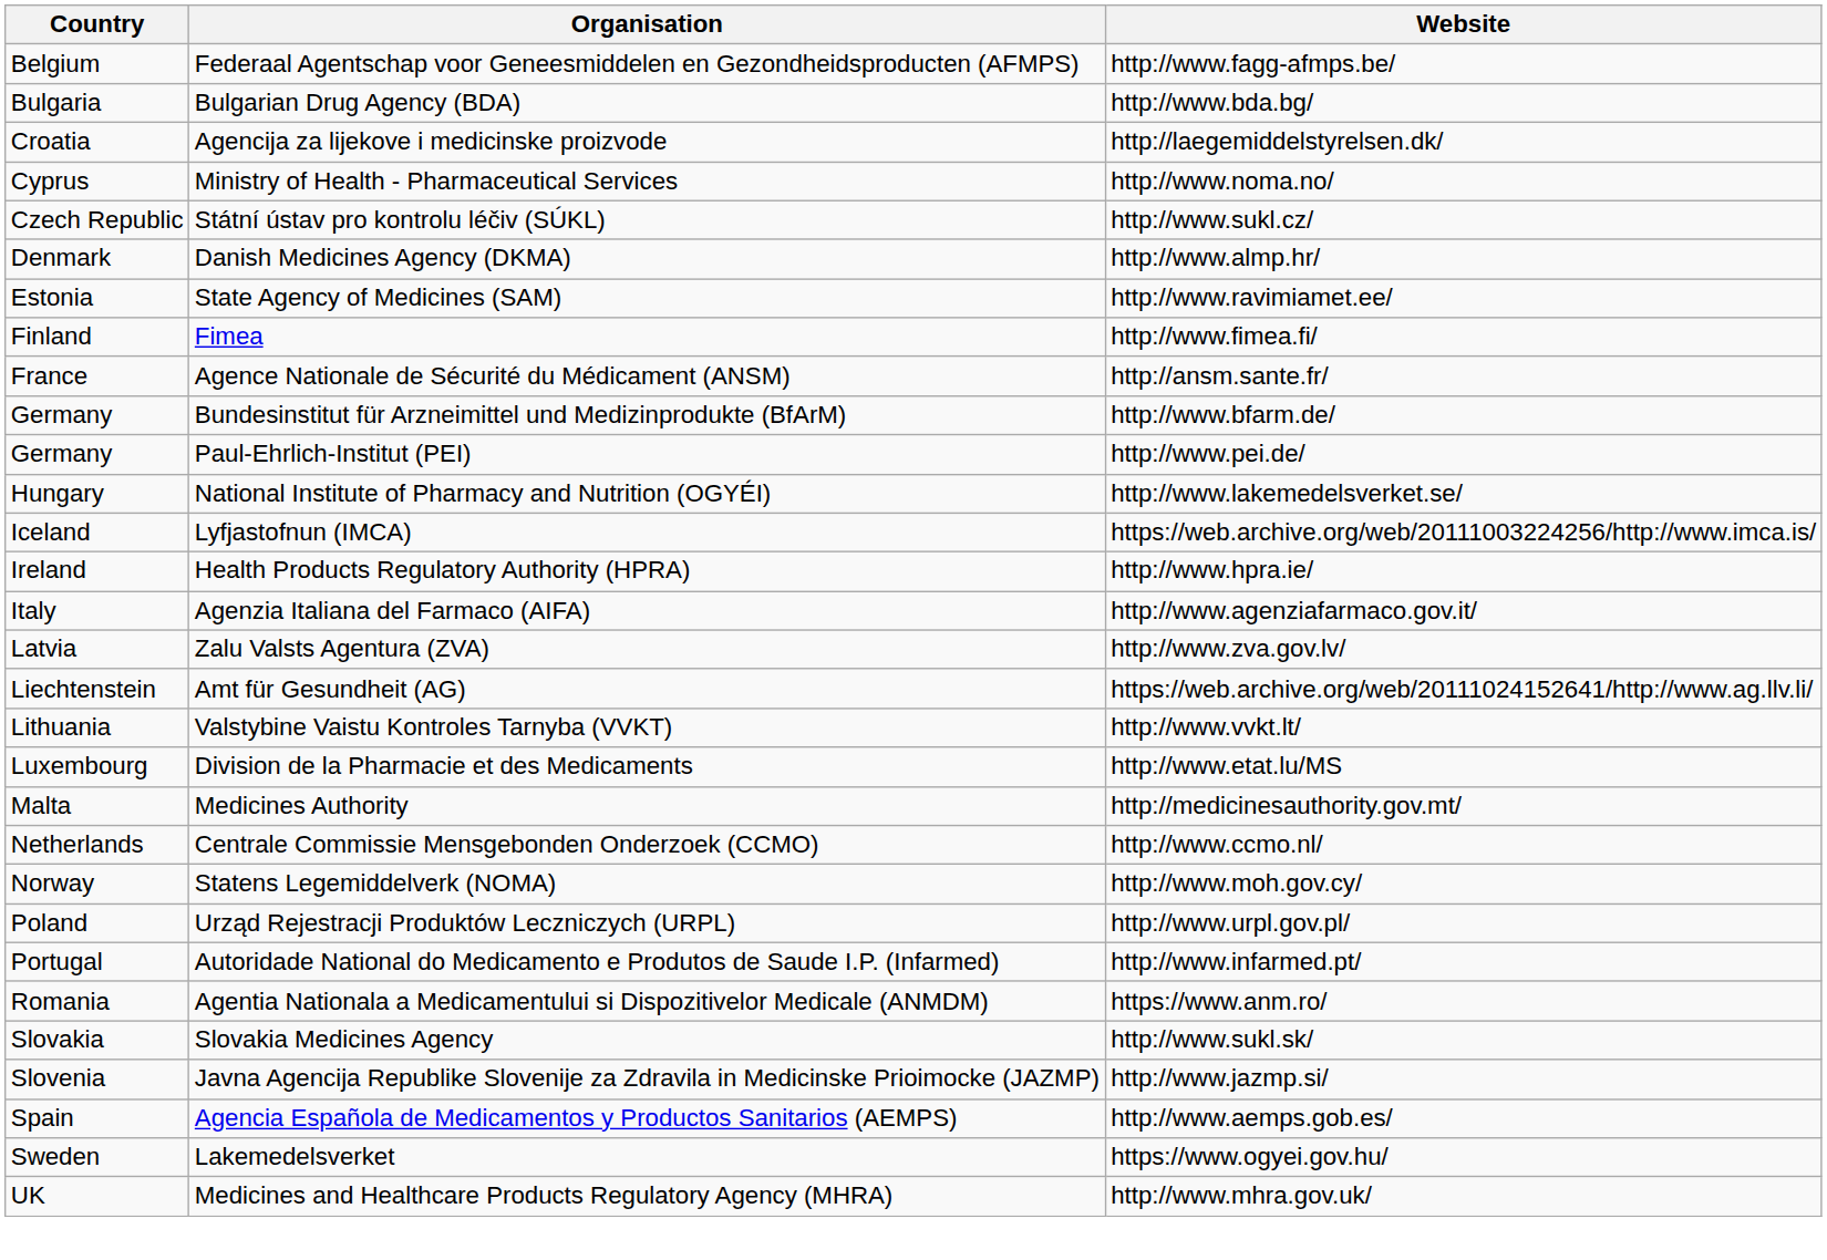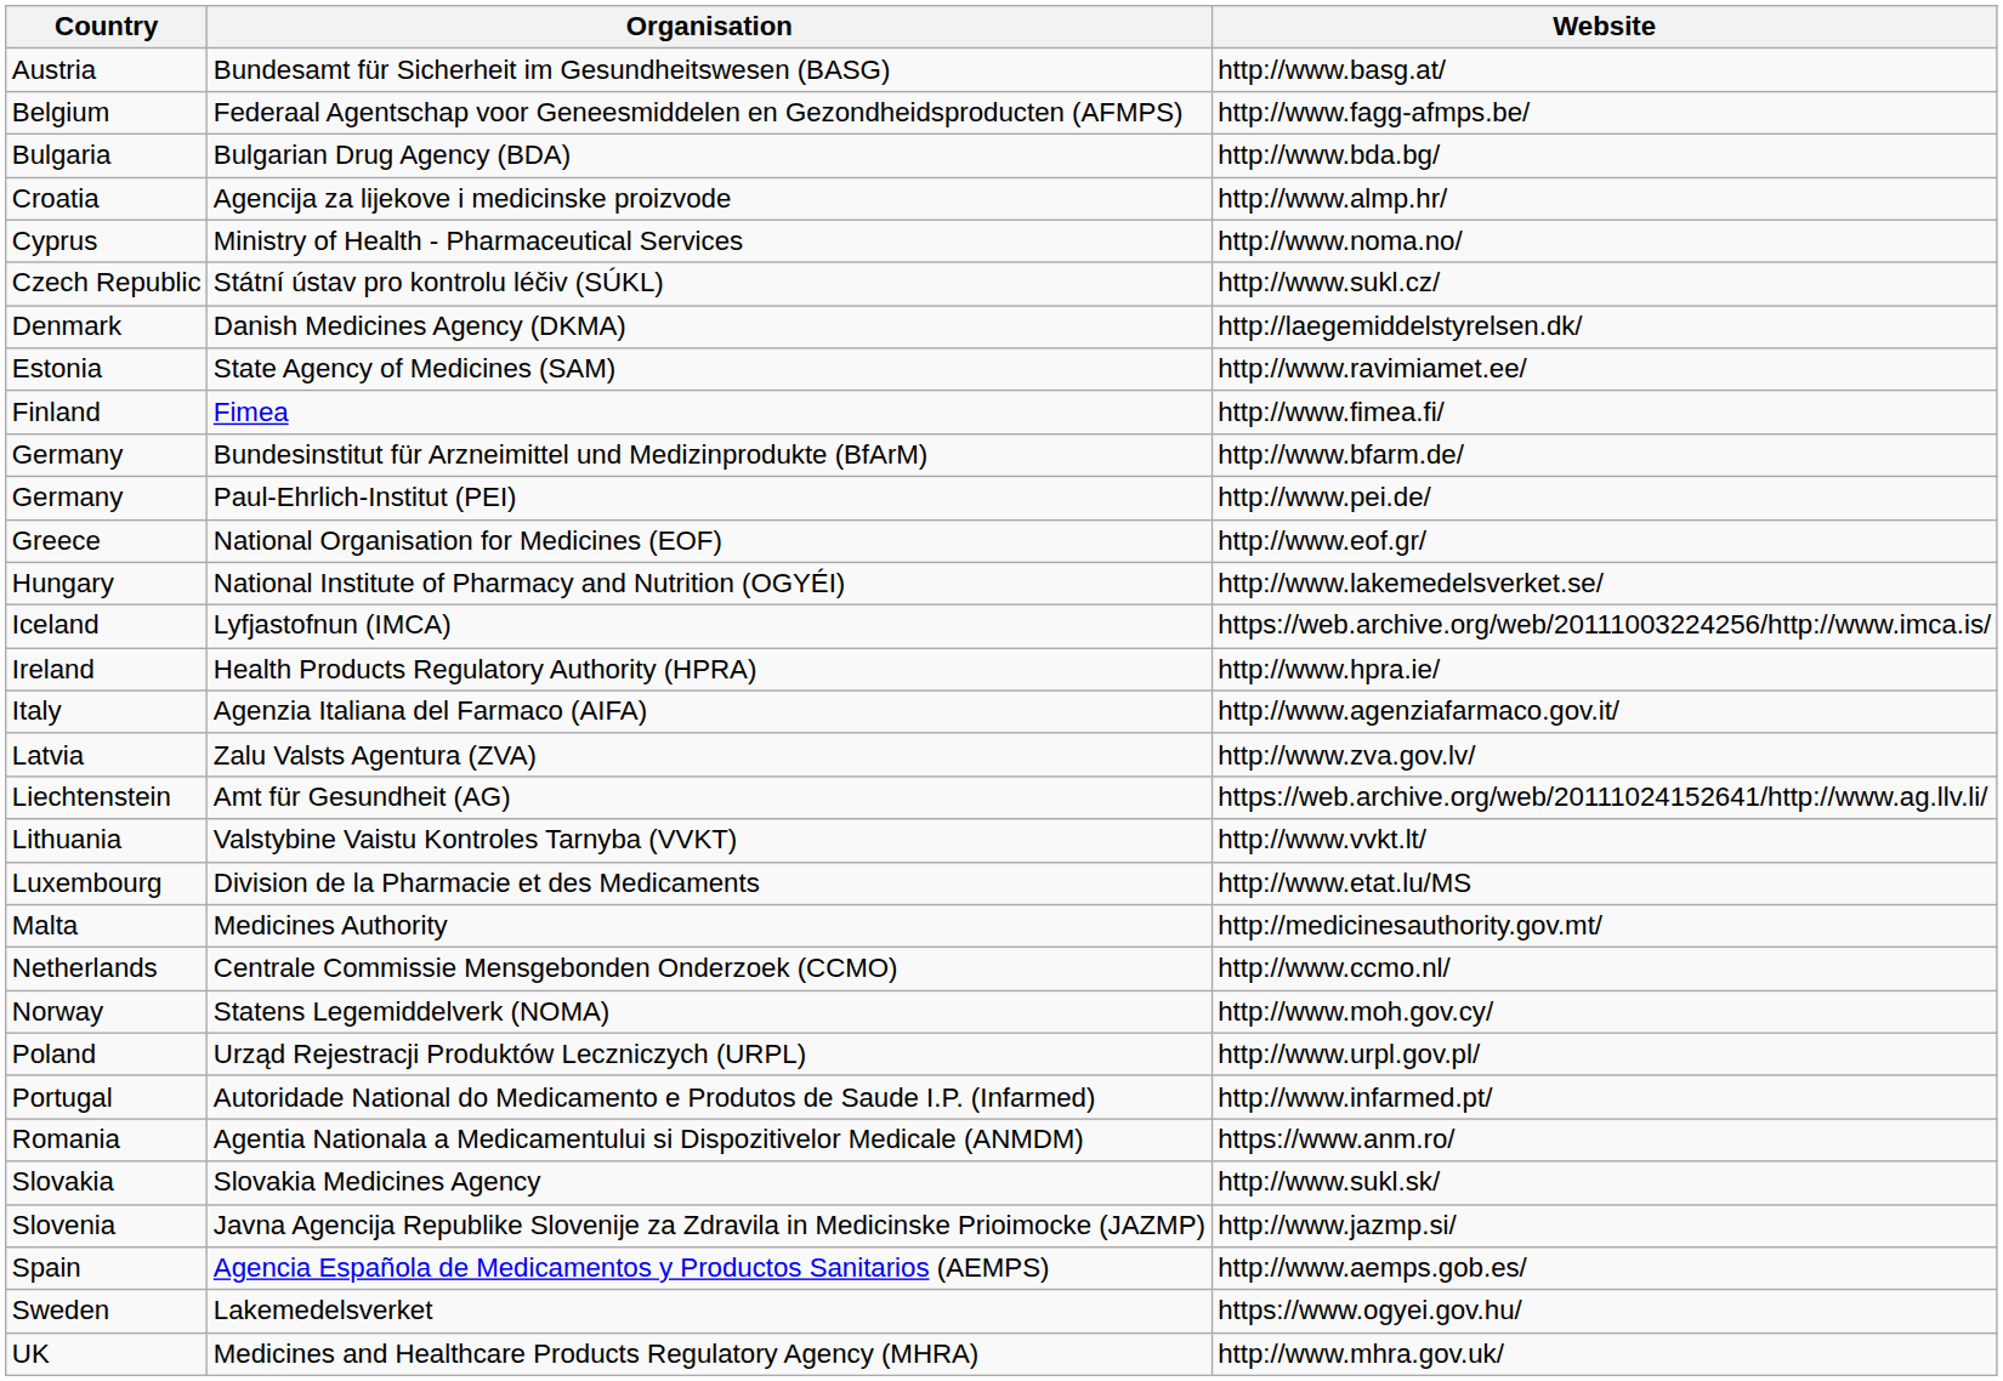 <table class="wikitable">
 <tr>
 <th>Country</th>
 <th>Organisation</th>
 <th>Website</th>
+</tr>
+<tr>
+<td>Austria</td>
+<td>Bundesamt für Sicherheit im Gesundheitswesen (BASG)</td>
+<td>http://www.basg.at/</td>
 </tr>
 <tr>
 <td>Belgium</td>
 <td>Federaal Agentschap voor Geneesmiddelen en Gezondheidsproducten (AFMPS)</td>
 <td>http://www.fagg-afmps.be/</td>
 </tr>
 <tr>
 <td>Bulgaria</td>
 <td>Bulgarian Drug Agency (BDA)</td>
 <td>http://www.bda.bg/</td>
 </tr>
 <tr>
 <td>Croatia</td>
 <td>Agencija za lijekove i medicinske proizvode</td>
-<td>http://laegemiddelstyrelsen.dk/</td>
+<td>http://www.almp.hr/</td>
 </tr>
 <tr>
 <td>Cyprus</td>
 <td>Ministry of Health - Pharmaceutical Services</td>
 <td>http://www.noma.no/</td>
 </tr>
 <tr>
 <td>Czech Republic</td>
 <td>Státní ústav pro kontrolu léčiv (SÚKL)</td>
 <td>http://www.sukl.cz/</td>
 </tr>
 <tr>
 <td>Denmark</td>
 <td>Danish Medicines Agency (DKMA)</td>
-<td>http://www.almp.hr/</td>
+<td>http://laegemiddelstyrelsen.dk/</td>
 </tr>
 <tr>
 <td>Estonia</td>
 <td>State Agency of Medicines (SAM)</td>
 <td>http://www.ravimiamet.ee/</td>
 </tr>
 <tr>
 <td>Finland</td>
 <td><a href='#'>Fimea</a></td>
 <td>http://www.fimea.fi/</td>
 </tr>
 <tr>
-<td>France</td>
-<td>Agence Nationale de Sécurité du Médicament (ANSM)</td>
-<td>http://ansm.sante.fr/</td>
-</tr>
-<tr>
 <td>Germany</td>
 <td>Bundesinstitut für Arzneimittel und Medizinprodukte (BfArM)</td>
 <td>http://www.bfarm.de/</td>
 </tr>
 <tr>
 <td>Germany</td>
 <td>Paul-Ehrlich-Institut (PEI)</td>
 <td>http://www.pei.de/</td>
+</tr>
+<tr>
+<td>Greece</td>
+<td>National Organisation for Medicines (EOF)</td>
+<td>http://www.eof.gr/</td>
 </tr>
 <tr>
 <td>Hungary</td>
 <td>National Institute of Pharmacy and Nutrition (OGYÉI)</td>
 <td>http://www.lakemedelsverket.se/</td>
 </tr>
 <tr>
 <td>Iceland</td>
 <td>Lyfjastofnun (IMCA)</td>
 <td>https://web.archive.org/web/20111003224256/http://www.imca.is/</td>
 </tr>
 <tr>
 <td>Ireland</td>
 <td>Health Products Regulatory Authority (HPRA)</td>
 <td>http://www.hpra.ie/</td>
 </tr>
 <tr>
 <td>Italy</td>
 <td>Agenzia Italiana del Farmaco (AIFA)</td>
 <td>http://www.agenziafarmaco.gov.it/</td>
 </tr>
 <tr>
 <td>Latvia</td>
 <td>Zalu Valsts Agentura (ZVA)</td>
 <td>http://www.zva.gov.lv/</td>
 </tr>
 <tr>
 <td>Liechtenstein</td>
 <td>Amt für Gesundheit (AG)</td>
 <td>https://web.archive.org/web/20111024152641/http://www.ag.llv.li/</td>
 </tr>
 <tr>
 <td>Lithuania</td>
 <td>Valstybine Vaistu Kontroles Tarnyba (VVKT)</td>
 <td>http://www.vvkt.lt/</td>
 </tr>
 <tr>
 <td>Luxembourg</td>
 <td>Division de la Pharmacie et des Medicaments</td>
 <td>http://www.etat.lu/MS</td>
 </tr>
 <tr>
 <td>Malta</td>
 <td>Medicines Authority</td>
 <td>http://medicinesauthority.gov.mt/</td>
 </tr>
 <tr>
 <td>Netherlands</td>
 <td>Centrale Commissie Mensgebonden Onderzoek (CCMO)</td>
 <td>http://www.ccmo.nl/</td>
 </tr>
 <tr>
 <td>Norway</td>
 <td>Statens Legemiddelverk (NOMA)</td>
 <td>http://www.moh.gov.cy/</td>
 </tr>
 <tr>
 <td>Poland</td>
 <td>Urząd Rejestracji Produktów Leczniczych (URPL)</td>
 <td>http://www.urpl.gov.pl/</td>
 </tr>
 <tr>
 <td>Portugal</td>
 <td>Autoridade National do Medicamento e Produtos de Saude I.P. (Infarmed)</td>
 <td>http://www.infarmed.pt/</td>
 </tr>
 <tr>
 <td>Romania</td>
 <td>Agentia Nationala a Medicamentului si Dispozitivelor Medicale (ANMDM)</td>
 <td>https://www.anm.ro/</td>
 </tr>
 <tr>
 <td>Slovakia</td>
 <td>Slovakia Medicines Agency</td>
 <td>http://www.sukl.sk/</td>
 </tr>
 <tr>
 <td>Slovenia</td>
 <td>Javna Agencija Republike Slovenije za Zdravila in Medicinske Prioimocke (JAZMP)</td>
 <td>http://www.jazmp.si/</td>
 </tr>
 <tr>
 <td>Spain</td>
 <td><a href='#'>Agencia Española de Medicamentos y Productos Sanitarios</a> (AEMPS)</td>
 <td>http://www.aemps.gob.es/</td>
 </tr>
 <tr>
 <td>Sweden</td>
 <td>Lakemedelsverket</td>
 <td>https://www.ogyei.gov.hu/</td>
 </tr>
 <tr>
 <td>UK</td>
 <td>Medicines and Healthcare Products Regulatory Agency (MHRA)</td>
 <td>http://www.mhra.gov.uk/</td>
 </tr>
 </table>
